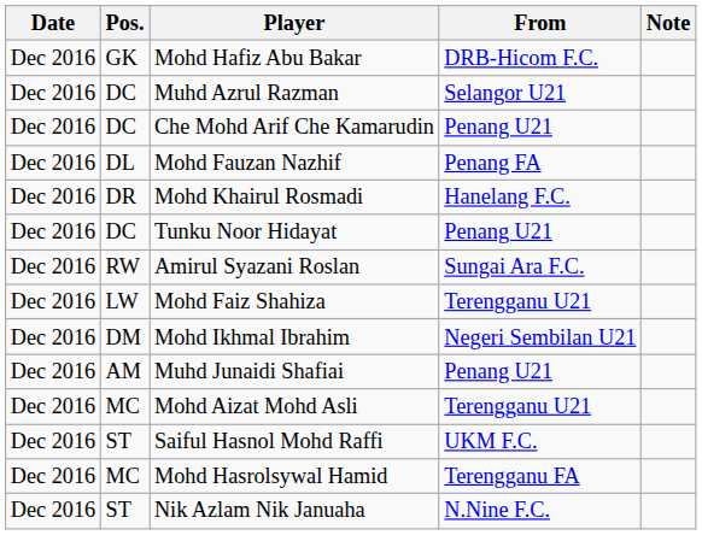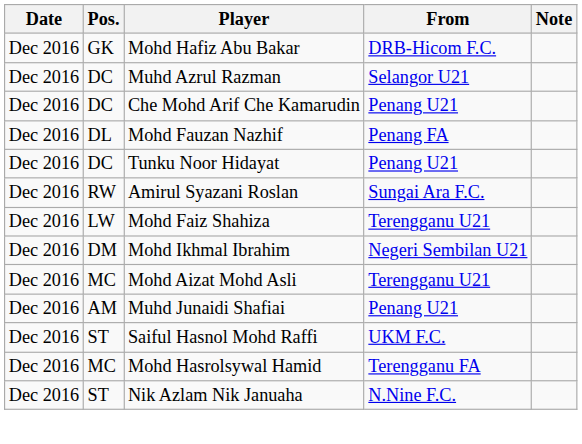 <table class="wikitable sortable">
 <tr>
 <th>Date</th>
 <th>Pos.</th>
 <th>Player</th>
 <th>From</th>
 <th>Note</th>
 </tr>
 <tr>
 <td>Dec 2016</td>
 <td>GK</td>
 <td> Mohd Hafiz Abu Bakar</td>
 <td> <a href='#'>DRB-Hicom F.C.</a></td>
 <td></td>
 </tr>
 <tr>
 <td>Dec 2016</td>
 <td>DC</td>
 <td> Muhd Azrul Razman</td>
 <td> <a href='#'>Selangor U21</a></td>
 <td></td>
 </tr>
 <tr>
 <td>Dec 2016</td>
 <td>DC</td>
 <td> Che Mohd Arif Che Kamarudin</td>
 <td> <a href='#'>Penang U21</a></td>
 <td></td>
 </tr>
 <tr>
 <td>Dec 2016</td>
 <td>DL</td>
 <td> Mohd Fauzan Nazhif</td>
 <td> <a href='#'>Penang FA</a></td>
 <td></td>
 </tr>
 <tr>
 <td>Dec 2016</td>
-<td>DR</td>
-<td> Mohd Khairul Rosmadi</td>
-<td> <a href='#'>Hanelang F.C.</a></td>
-<td></td>
-</tr>
-<tr>
-<td>Dec 2016</td>
 <td>DC</td>
 <td> Tunku Noor Hidayat</td>
 <td> <a href='#'>Penang U21</a></td>
 <td></td>
 </tr>
 <tr>
 <td>Dec 2016</td>
 <td>RW</td>
 <td> Amirul Syazani Roslan</td>
 <td> <a href='#'>Sungai Ara F.C.</a></td>
 <td></td>
 </tr>
 <tr>
 <td>Dec 2016</td>
 <td>LW</td>
 <td> Mohd Faiz Shahiza</td>
 <td> <a href='#'>Terengganu U21</a></td>
 <td></td>
 </tr>
 <tr>
 <td>Dec 2016</td>
 <td>DM</td>
 <td> Mohd Ikhmal Ibrahim</td>
 <td> <a href='#'>Negeri Sembilan U21</a></td>
 <td></td>
 </tr>
 <tr>
 <td>Dec 2016</td>
-<td>AM</td>
-<td> Muhd Junaidi Shafiai</td>
-<td> <a href='#'>Penang U21</a></td>
+<td>MC</td>
+<td> Mohd Aizat Mohd Asli</td>
+<td> <a href='#'>Terengganu U21</a></td>
 <td></td>
 </tr>
 <tr>
 <td>Dec 2016</td>
-<td>MC</td>
-<td> Mohd Aizat Mohd Asli</td>
-<td> <a href='#'>Terengganu U21</a></td>
+<td>AM</td>
+<td> Muhd Junaidi Shafiai</td>
+<td> <a href='#'>Penang U21</a></td>
 <td></td>
 </tr>
 <tr>
 <td>Dec 2016</td>
 <td>ST</td>
 <td> Saiful Hasnol Mohd Raffi</td>
 <td> <a href='#'>UKM F.C.</a></td>
 <td></td>
 </tr>
 <tr>
 <td>Dec 2016</td>
 <td>MC</td>
 <td> Mohd Hasrolsywal Hamid</td>
 <td> <a href='#'>Terengganu FA</a></td>
 <td></td>
 </tr>
 <tr>
 <td>Dec 2016</td>
 <td>ST</td>
 <td> Nik Azlam Nik Januaha</td>
 <td> <a href='#'>N.Nine F.C.</a></td>
 <td></td>
 </tr>
 </table>
